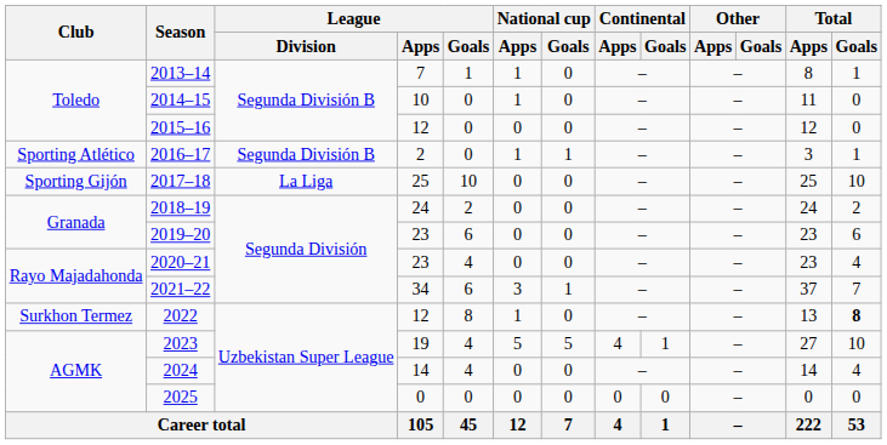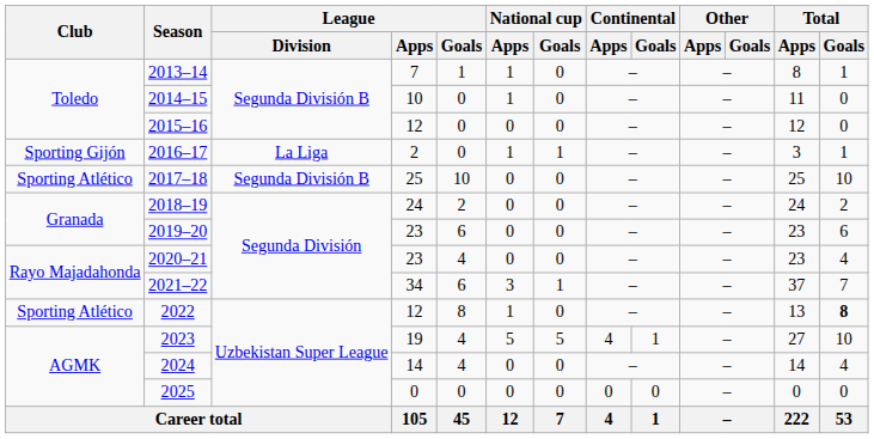 <table class="wikitable" style="text-align:center">
 <tr>
 <th rowspan="2">Club</th>
 <th rowspan="2">Season</th>
 <th colspan="3">League</th>
 <th colspan="2">National cup</th>
 <th colspan="2">Continental</th>
 <th colspan="2">Other</th>
 <th colspan="2">Total</th>
 </tr>
 <tr>
 <th>Division</th>
 <th>Apps</th>
 <th>Goals</th>
 <th>Apps</th>
 <th>Goals</th>
 <th>Apps</th>
 <th>Goals</th>
 <th>Apps</th>
 <th>Goals</th>
 <th>Apps</th>
 <th>Goals</th>
 </tr>
 <tr>
 <td rowspan="3"><a href='#'>Toledo</a></td>
 <td><a href='#'>2013–14</a></td>
 <td rowspan="3"><a href='#'>Segunda División B</a></td>
 <td>7</td>
 <td>1</td>
 <td>1</td>
 <td>0</td>
 <td colspan="2">–</td>
 <td colspan="2">–</td>
 <td>8</td>
 <td>1</td>
 </tr>
 <tr>
 <td><a href='#'>2014–15</a></td>
 <td>10</td>
 <td>0</td>
 <td>1</td>
 <td>0</td>
 <td colspan="2">–</td>
 <td colspan="2">–</td>
 <td>11</td>
 <td>0</td>
 </tr>
 <tr>
 <td><a href='#'>2015–16</a></td>
 <td>12</td>
 <td>0</td>
 <td>0</td>
 <td>0</td>
 <td colspan="2">–</td>
 <td colspan="2">–</td>
 <td>12</td>
 <td>0</td>
 </tr>
 <tr>
-<td><a href='#'>Sporting Atlético</a></td>
+<td><a href='#'>Sporting Gijón</a></td>
 <td><a href='#'>2016–17</a></td>
-<td><a href='#'>Segunda División B</a></td>
+<td><a href='#'>La Liga</a></td>
 <td>2</td>
 <td>0</td>
 <td>1</td>
 <td>1</td>
 <td colspan="2">–</td>
 <td colspan="2">–</td>
 <td>3</td>
 <td>1</td>
 </tr>
 <tr>
-<td><a href='#'>Sporting Gijón</a></td>
+<td><a href='#'>Sporting Atlético</a></td>
 <td><a href='#'>2017–18</a></td>
-<td><a href='#'>La Liga</a></td>
+<td><a href='#'>Segunda División B</a></td>
 <td>25</td>
 <td>10</td>
 <td>0</td>
 <td>0</td>
 <td colspan="2">–</td>
 <td colspan="2">–</td>
 <td>25</td>
 <td>10</td>
 </tr>
 <tr>
 <td rowspan="2"><a href='#'>Granada</a></td>
 <td><a href='#'>2018–19</a></td>
 <td rowspan="4"><a href='#'>Segunda División</a></td>
 <td>24</td>
 <td>2</td>
 <td>0</td>
 <td>0</td>
 <td colspan="2">–</td>
 <td colspan="2">–</td>
 <td>24</td>
 <td>2</td>
 </tr>
 <tr>
 <td><a href='#'>2019–20</a></td>
 <td>23</td>
 <td>6</td>
 <td>0</td>
 <td>0</td>
 <td colspan="2">–</td>
 <td colspan="2">–</td>
 <td>23</td>
 <td>6</td>
 </tr>
 <tr>
 <td rowspan="2"><a href='#'>Rayo Majadahonda</a></td>
 <td><a href='#'>2020–21</a></td>
 <td>23</td>
 <td>4</td>
 <td>0</td>
 <td>0</td>
 <td colspan="2">–</td>
 <td colspan="2">–</td>
 <td>23</td>
 <td>4</td>
 </tr>
 <tr>
 <td><a href='#'>2021–22</a></td>
 <td>34</td>
 <td>6</td>
 <td>3</td>
 <td>1</td>
 <td colspan="2">–</td>
 <td colspan="2">–</td>
 <td>37</td>
 <td>7</td>
 </tr>
 <tr>
-<td><a href='#'>Surkhon Termez</a></td>
+<td><a href='#'>Sporting Atlético</a></td>
 <td><a href='#'>2022</a></td>
 <td rowspan="4"><a href='#'>Uzbekistan Super League</a></td>
 <td>12</td>
 <td>8</td>
 <td>1</td>
 <td>0</td>
 <td colspan="2">–</td>
 <td colspan="2">–</td>
 <td>13</td>
 <td><strong>8</strong></td>
 </tr>
 <tr>
 <td rowspan="3"><a href='#'>AGMK</a></td>
 <td><a href='#'>2023</a></td>
 <td>19</td>
 <td>4</td>
 <td>5</td>
 <td>5</td>
 <td>4</td>
 <td>1</td>
 <td colspan="2">–</td>
 <td>27</td>
 <td>10</td>
 </tr>
 <tr>
 <td><a href='#'>2024</a></td>
 <td>14</td>
 <td>4</td>
 <td>0</td>
 <td>0</td>
 <td colspan="2">–</td>
 <td colspan="2">–</td>
 <td>14</td>
 <td>4</td>
 </tr>
 <tr>
 <td><a href='#'>2025</a></td>
 <td>0</td>
 <td>0</td>
 <td>0</td>
 <td>0</td>
 <td>0</td>
 <td>0</td>
 <td colspan="2">–</td>
 <td>0</td>
 <td>0</td>
 </tr>
 <tr>
 <th colspan="3">Career total</th>
 <th>105</th>
 <th>45</th>
 <th>12</th>
 <th>7</th>
 <th>4</th>
 <th>1</th>
 <th colspan="2">–</th>
 <th>222</th>
 <th>53</th>
 </tr>
 </table>
